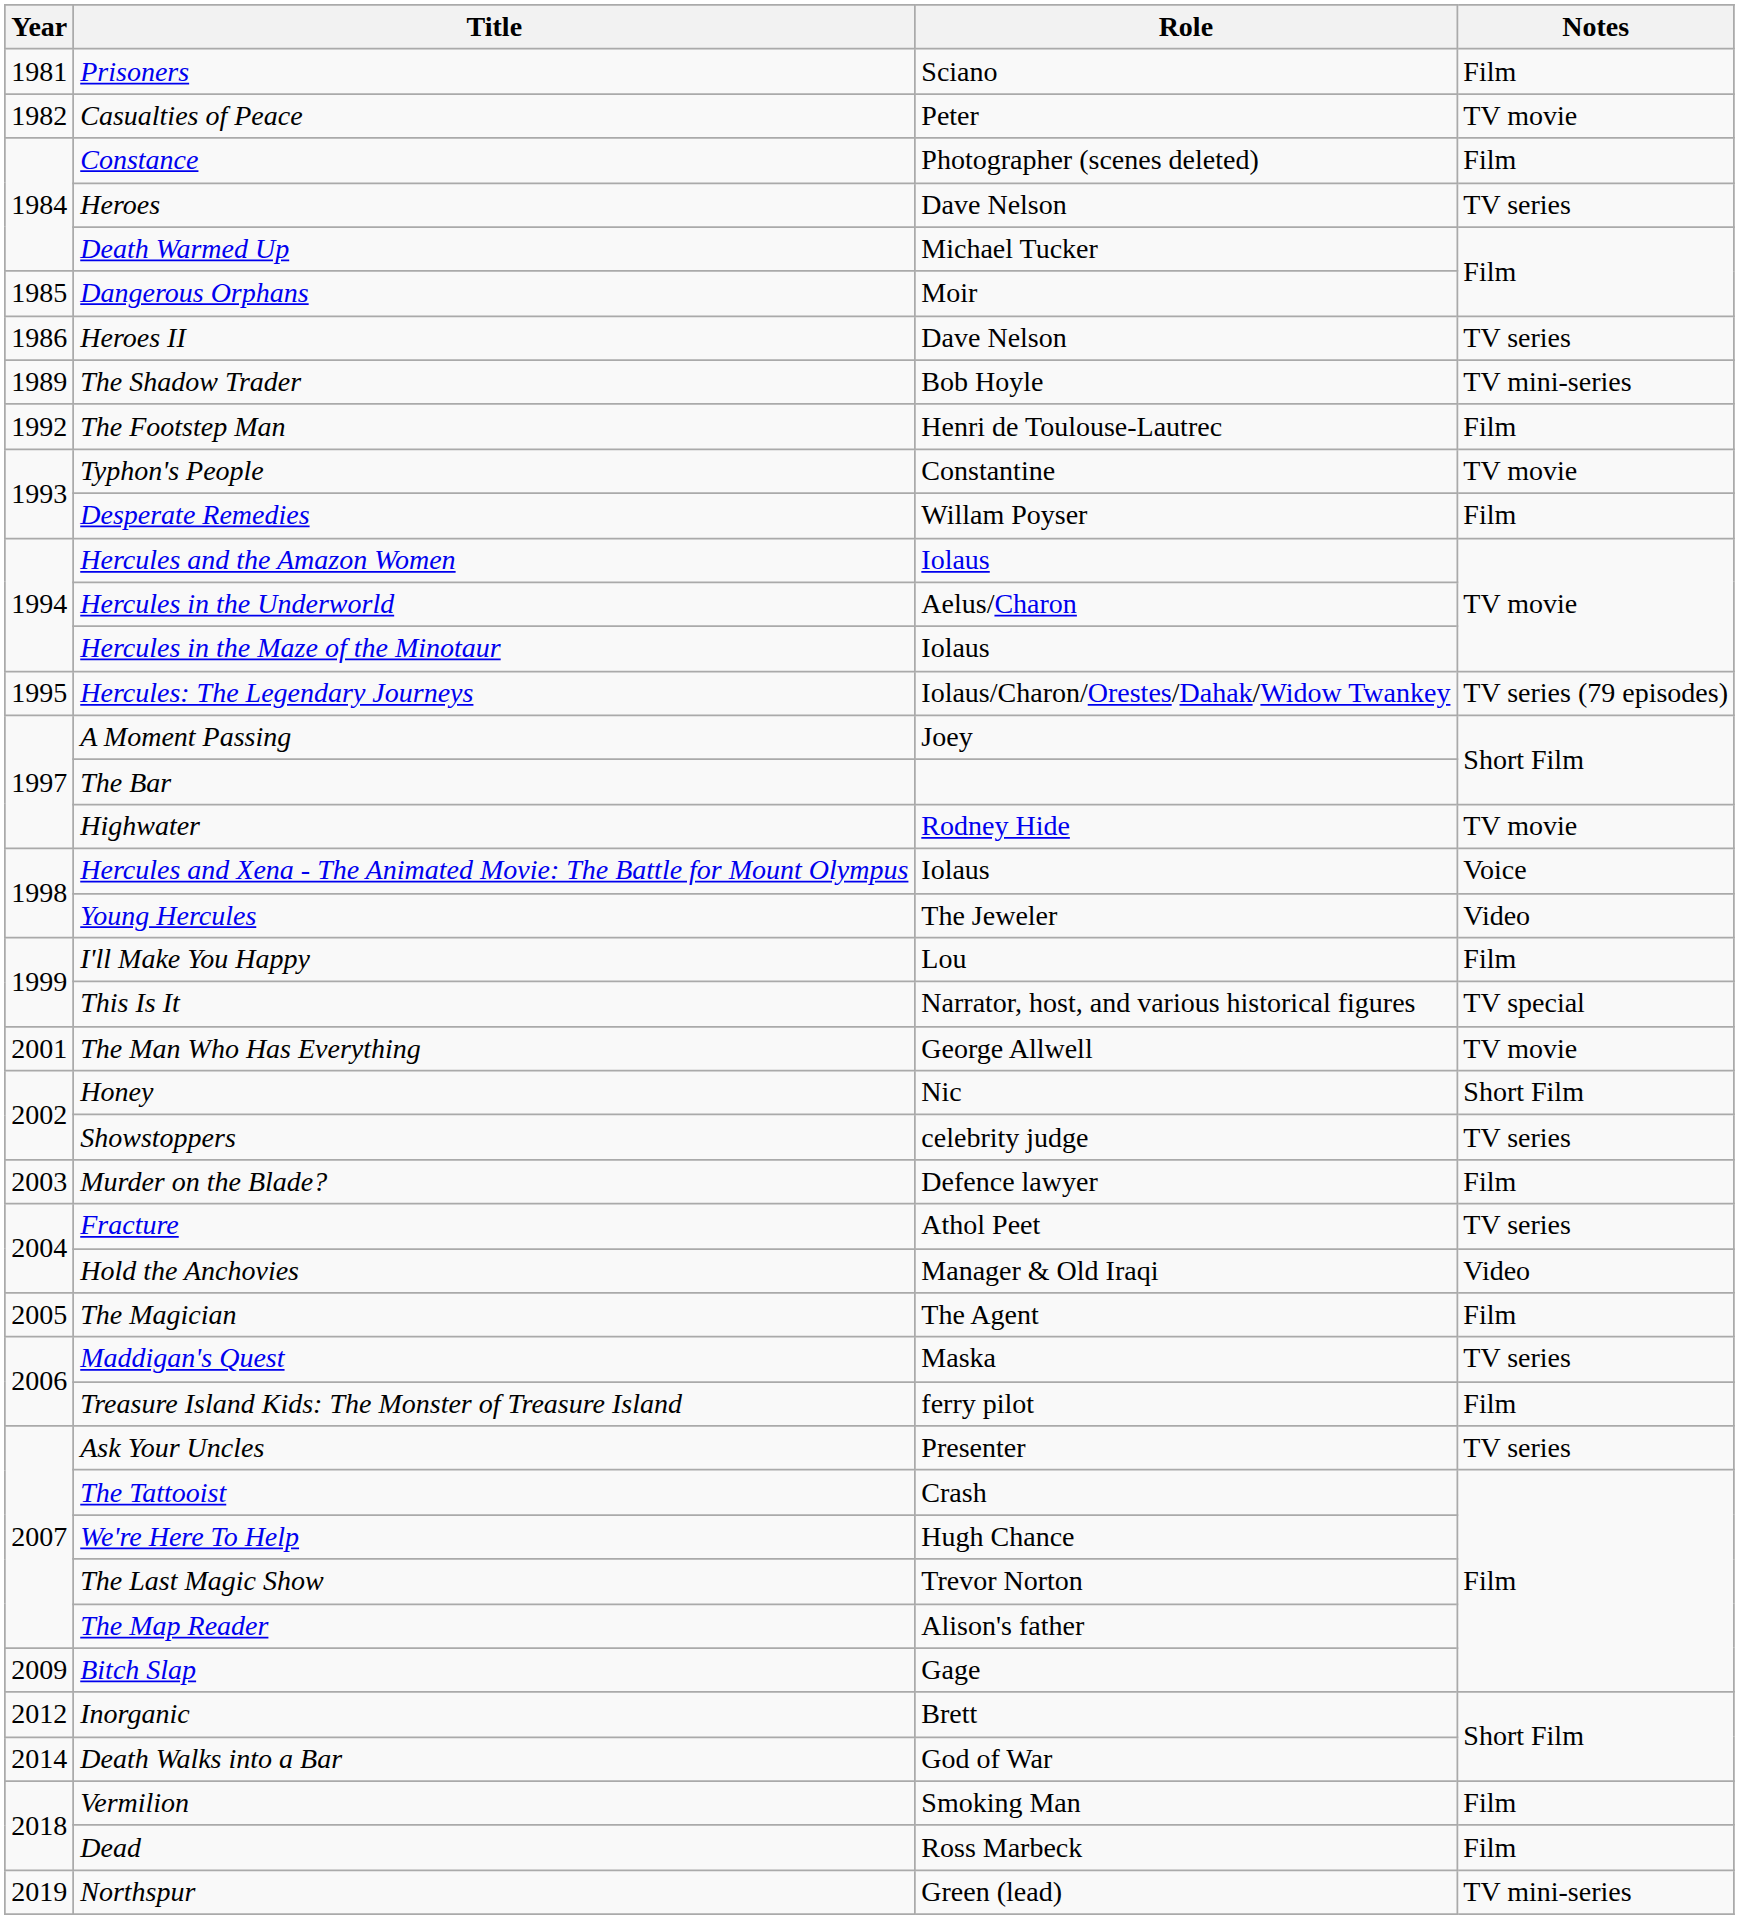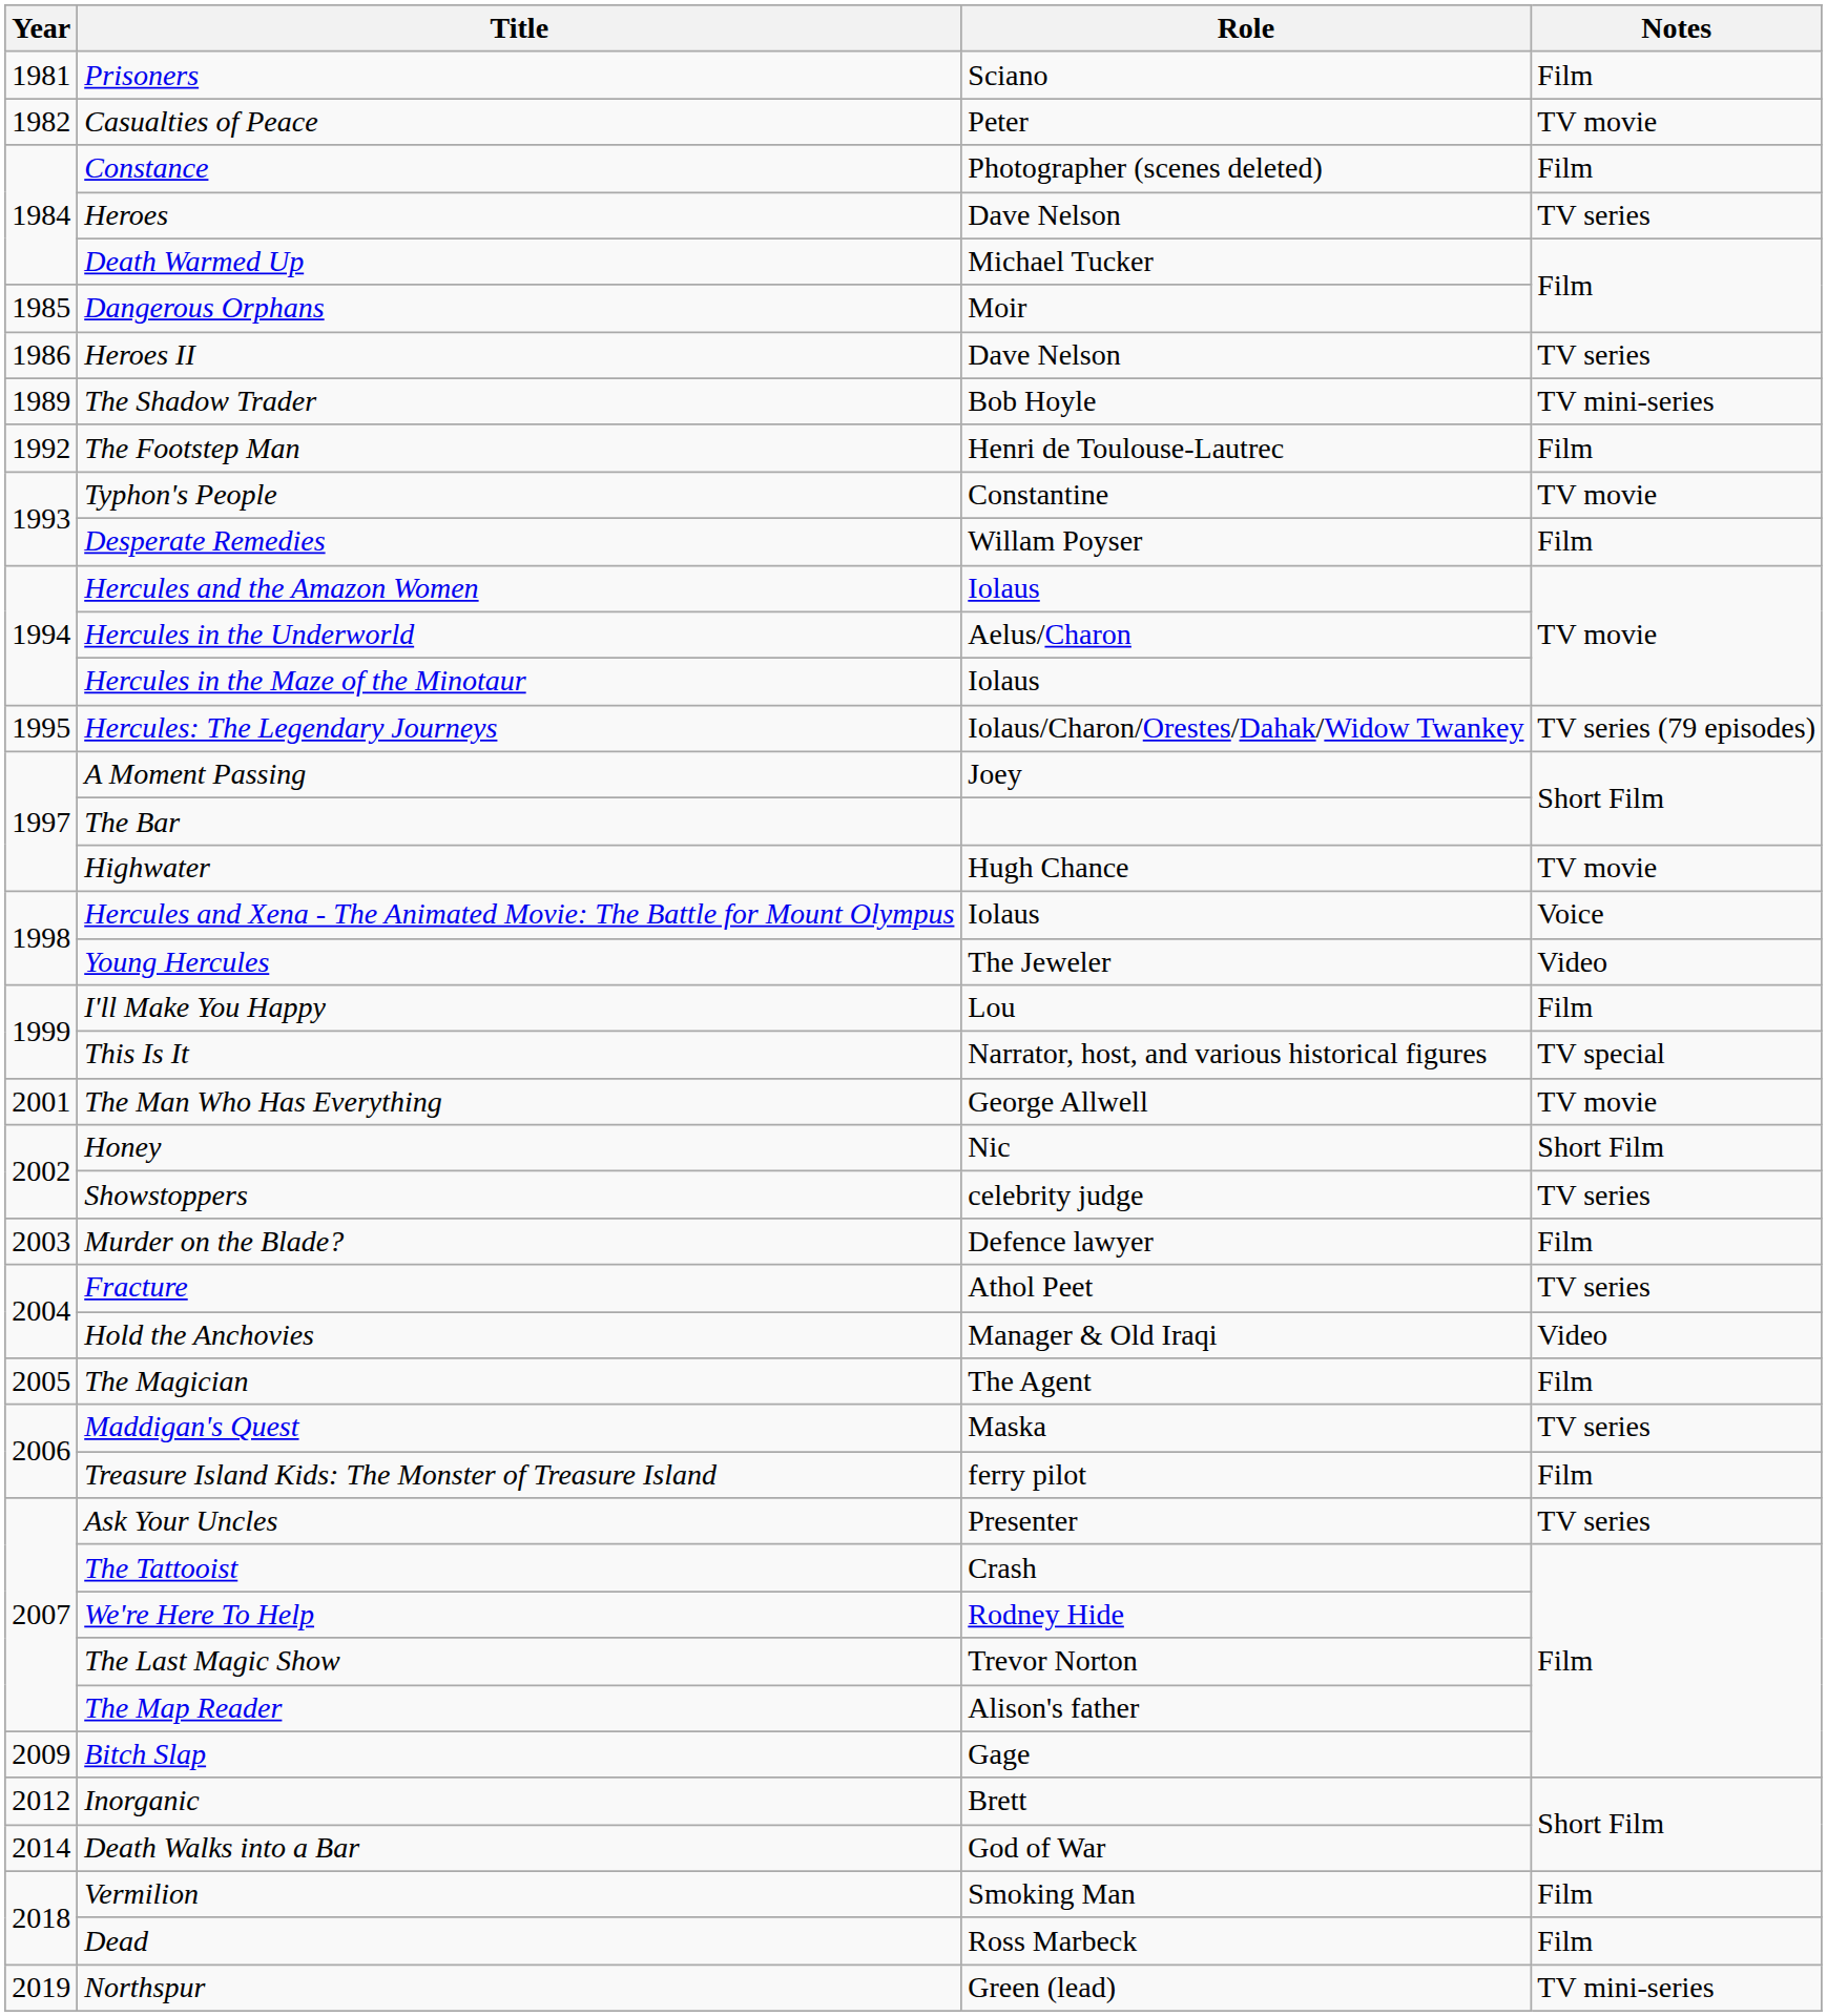 <table class="wikitable">
 <tr>
 <th>Year</th>
 <th>Title</th>
 <th>Role</th>
 <th>Notes</th>
 </tr>
 <tr>
 <td>1981</td>
 <td><em><a href='#'>Prisoners</a></em></td>
 <td>Sciano</td>
 <td>Film</td>
 </tr>
 <tr>
 <td>1982</td>
 <td><em>Casualties of Peace</em></td>
 <td>Peter</td>
 <td>TV movie</td>
 </tr>
 <tr>
 <td rowspan="3">1984</td>
 <td><em><a href='#'>Constance</a></em></td>
 <td>Photographer (scenes deleted)</td>
 <td>Film</td>
 </tr>
 <tr>
 <td><em>Heroes</em></td>
 <td>Dave Nelson</td>
 <td>TV series</td>
 </tr>
 <tr>
 <td><em><a href='#'>Death Warmed Up</a></em></td>
 <td>Michael Tucker</td>
 <td rowspan="2">Film</td>
 </tr>
 <tr>
 <td>1985</td>
 <td><em><a href='#'>Dangerous Orphans</a></em></td>
 <td>Moir</td>
 </tr>
 <tr>
 <td>1986</td>
 <td><em>Heroes II</em></td>
 <td>Dave Nelson</td>
 <td>TV series</td>
 </tr>
 <tr>
 <td>1989</td>
 <td><em>The Shadow Trader</em></td>
 <td>Bob Hoyle</td>
 <td>TV mini-series</td>
 </tr>
 <tr>
 <td>1992</td>
 <td><em>The Footstep Man</em></td>
 <td>Henri de Toulouse-Lautrec</td>
 <td>Film</td>
 </tr>
 <tr>
 <td rowspan="2">1993</td>
 <td><em>Typhon's People</em></td>
 <td>Constantine</td>
 <td>TV movie</td>
 </tr>
 <tr>
 <td><em><a href='#'>Desperate Remedies</a></em></td>
 <td>Willam Poyser</td>
 <td>Film</td>
 </tr>
 <tr>
 <td rowspan=3>1994</td>
 <td><em><a href='#'>Hercules and the Amazon Women</a></em></td>
 <td><a href='#'>Iolaus</a></td>
 <td rowspan=3>TV movie</td>
 </tr>
 <tr>
 <td><em><a href='#'>Hercules in the Underworld</a></em></td>
 <td>Aelus/<a href='#'>Charon</a></td>
 </tr>
 <tr>
 <td><em><a href='#'>Hercules in the Maze of the Minotaur</a></em></td>
 <td>Iolaus</td>
 </tr>
 <tr>
 <td>1995</td>
 <td><em><a href='#'>Hercules: The Legendary Journeys</a></em></td>
 <td>Iolaus/Charon/<a href='#'>Orestes</a>/<a href='#'>Dahak</a>/<a href='#'>Widow Twankey</a></td>
 <td>TV series (79 episodes)</td>
 </tr>
 <tr>
 <td rowspan="3">1997</td>
 <td><em>A Moment Passing</em></td>
 <td>Joey</td>
 <td rowspan="2">Short Film</td>
 </tr>
 <tr>
 <td><em>The Bar</em></td>
 <td></td>
 </tr>
 <tr>
 <td><em>Highwater</em></td>
-<td><a href='#'>Rodney Hide</a></td>
+<td>Hugh Chance</td>
 <td>TV movie</td>
 </tr>
 <tr>
 <td rowspan="2">1998</td>
 <td><em><a href='#'>Hercules and Xena - The Animated Movie: The Battle for Mount Olympus</a></em></td>
 <td>Iolaus</td>
 <td>Voice</td>
 </tr>
 <tr>
 <td><em><a href='#'>Young Hercules</a></em></td>
 <td>The Jeweler</td>
 <td>Video</td>
 </tr>
 <tr>
 <td rowspan="2">1999</td>
 <td><em>I'll Make You Happy</em></td>
 <td>Lou</td>
 <td>Film</td>
 </tr>
 <tr>
 <td><em>This Is It</em></td>
 <td>Narrator, host, and various historical figures</td>
 <td>TV special</td>
 </tr>
 <tr>
 <td>2001</td>
 <td><em>The Man Who Has Everything</em></td>
 <td>George Allwell</td>
 <td>TV movie</td>
 </tr>
 <tr>
 <td rowspan="2">2002</td>
 <td><em>Honey</em></td>
 <td>Nic</td>
 <td>Short Film</td>
 </tr>
 <tr>
 <td><em>Showstoppers</em></td>
 <td>celebrity judge</td>
 <td>TV series</td>
 </tr>
 <tr>
 <td>2003</td>
 <td><em>Murder on the Blade?</em></td>
 <td>Defence lawyer</td>
 <td>Film</td>
 </tr>
 <tr>
 <td rowspan="2">2004</td>
 <td><em><a href='#'>Fracture</a></em></td>
 <td>Athol Peet</td>
 <td>TV series</td>
 </tr>
 <tr>
 <td><em>Hold the Anchovies</em></td>
 <td>Manager & Old Iraqi</td>
 <td>Video</td>
 </tr>
 <tr>
 <td>2005</td>
 <td><em>The Magician</em></td>
 <td>The Agent</td>
 <td>Film</td>
 </tr>
 <tr>
 <td rowspan="2">2006</td>
 <td><em><a href='#'>Maddigan's Quest</a></em></td>
 <td>Maska</td>
 <td>TV series</td>
 </tr>
 <tr>
 <td><em>Treasure Island Kids: The Monster of Treasure Island</em></td>
 <td>ferry pilot</td>
 <td>Film</td>
 </tr>
 <tr>
 <td rowspan="5">2007</td>
 <td><em>Ask Your Uncles</em></td>
 <td>Presenter</td>
 <td>TV series</td>
 </tr>
 <tr>
 <td><em><a href='#'>The Tattooist</a></em></td>
 <td>Crash</td>
 <td rowspan="5">Film</td>
 </tr>
 <tr>
 <td><em><a href='#'>We're Here To Help</a></em></td>
-<td>Hugh Chance</td>
+<td><a href='#'>Rodney Hide</a></td>
 </tr>
 <tr>
 <td><em>The Last Magic Show</em></td>
 <td>Trevor Norton</td>
 </tr>
 <tr>
 <td><em><a href='#'>The Map Reader</a></em></td>
 <td>Alison's father</td>
 </tr>
 <tr>
 <td>2009</td>
 <td><em><a href='#'>Bitch Slap</a></em></td>
 <td>Gage</td>
 </tr>
 <tr>
 <td>2012</td>
 <td><em>Inorganic</em></td>
 <td>Brett</td>
 <td rowspan="2">Short Film</td>
 </tr>
 <tr>
 <td>2014</td>
 <td><em>Death Walks into a Bar</em></td>
 <td>God of War</td>
 </tr>
 <tr>
 <td rowspan="2">2018</td>
 <td><em>Vermilion</em></td>
 <td>Smoking Man</td>
 <td>Film</td>
 </tr>
 <tr>
 <td><em>Dead</em></td>
 <td>Ross Marbeck</td>
 <td>Film</td>
 </tr>
 <tr>
 <td>2019</td>
 <td><em>Northspur</em></td>
 <td>Green (lead)</td>
 <td>TV mini-series</td>
 </tr>
 </table>
